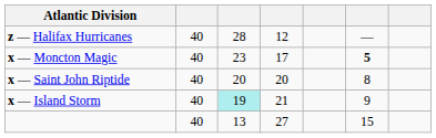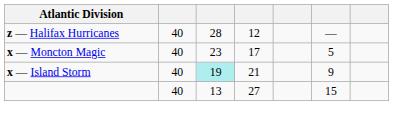 <table class="wikitable" width="500" style="font-size:95%; text-align:center">
 <tr>
 <th width="30%">Atlantic Division</th>
 <th width="7.5%"></th>
 <th width="7.5%"></th>
 <th width="7.5%"></th>
 <th width="7.5%"></th>
 <th width="7.5%"></th>
 <th width="7.5%"></th>
 </tr>
 <tr>
 <td style="text-align:left;"><strong>z</strong> — <a href='#'>Halifax Hurricanes</a></td>
 <td>40</td>
 <td>28</td>
 <td>12</td>
 <td></td>
 <td>—</td>
 <td></td>
 </tr>
 <tr>
 <td style="text-align:left;"><strong>x</strong> — <a href='#'>Moncton Magic</a></td>
 <td>40</td>
 <td>23</td>
 <td>17</td>
 <td></td>
-<td><strong>5</strong></td>
-<td></td>
-</tr>
-<tr>
-<td style="text-align:left;"><strong>x</strong> — <a href='#'>Saint John Riptide</a></td>
-<td>40</td>
-<td>20</td>
-<td>20</td>
-<td></td>
-<td>8</td>
+<td>5</td>
 <td></td>
 </tr>
 <tr>
 <td style="text-align:left;"><strong>x</strong> — <a href='#'>Island Storm</a></td>
 <td>40</td>
 <td style="background: paleturquoise;">19</td>
 <td>21</td>
 <td></td>
 <td>9</td>
 <td></td>
 </tr>
 <tr>
 <td style="text-align:left;"></td>
 <td>40</td>
 <td>13</td>
 <td>27</td>
 <td></td>
 <td>15</td>
 <td></td>
 </tr>
 </table>
